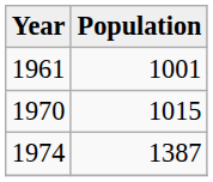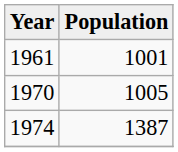 <table class="wikitable">
 <tr>
 <th style="background:#EFEFEF;">Year</th>
 <th style="background:#EFEFEF;">Population</th>
 </tr>
 <tr>
 <td>1961</td>
 <td align="right">1001</td>
 </tr>
 <tr>
 <td>1970</td>
-<td align="right">1015</td>
+<td align="right">1005</td>
 </tr>
 <tr>
 <td>1974</td>
 <td align="right">1387</td>
 </tr>
 <tr>
 </tr>
 </table>
